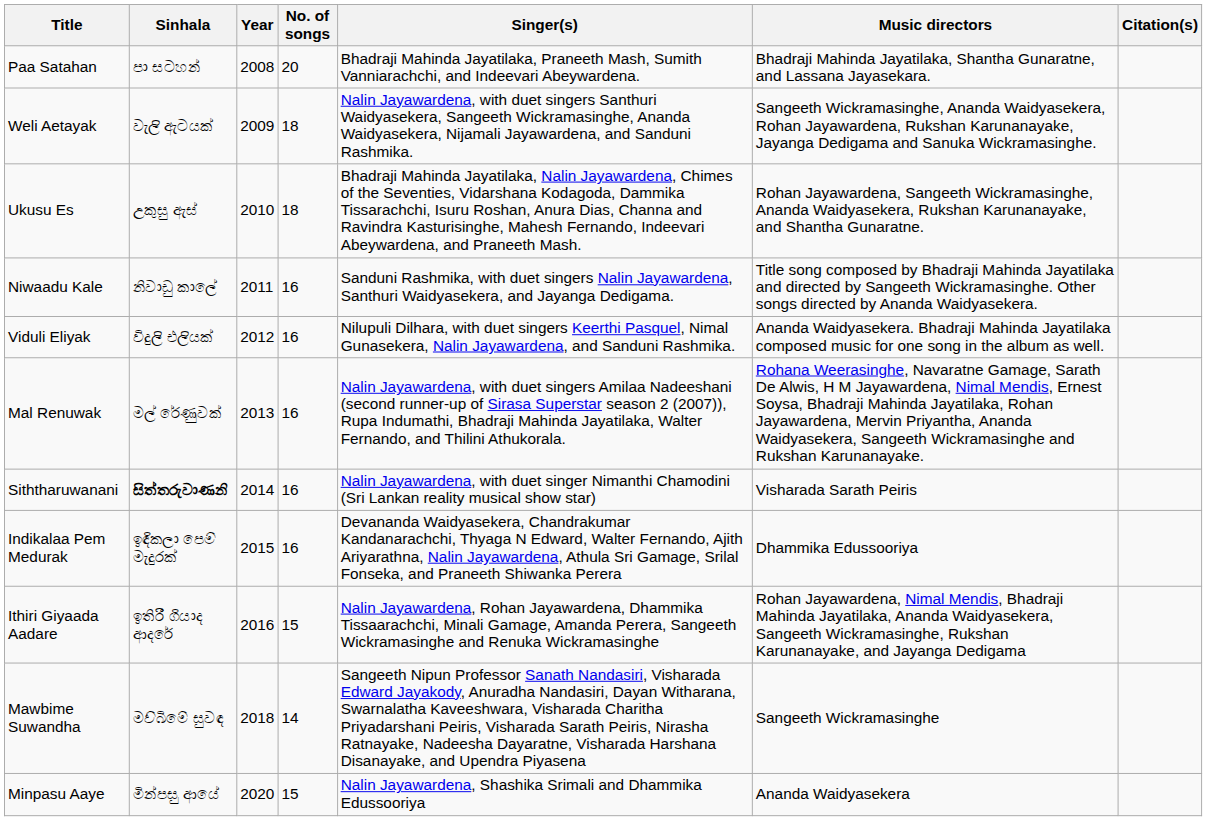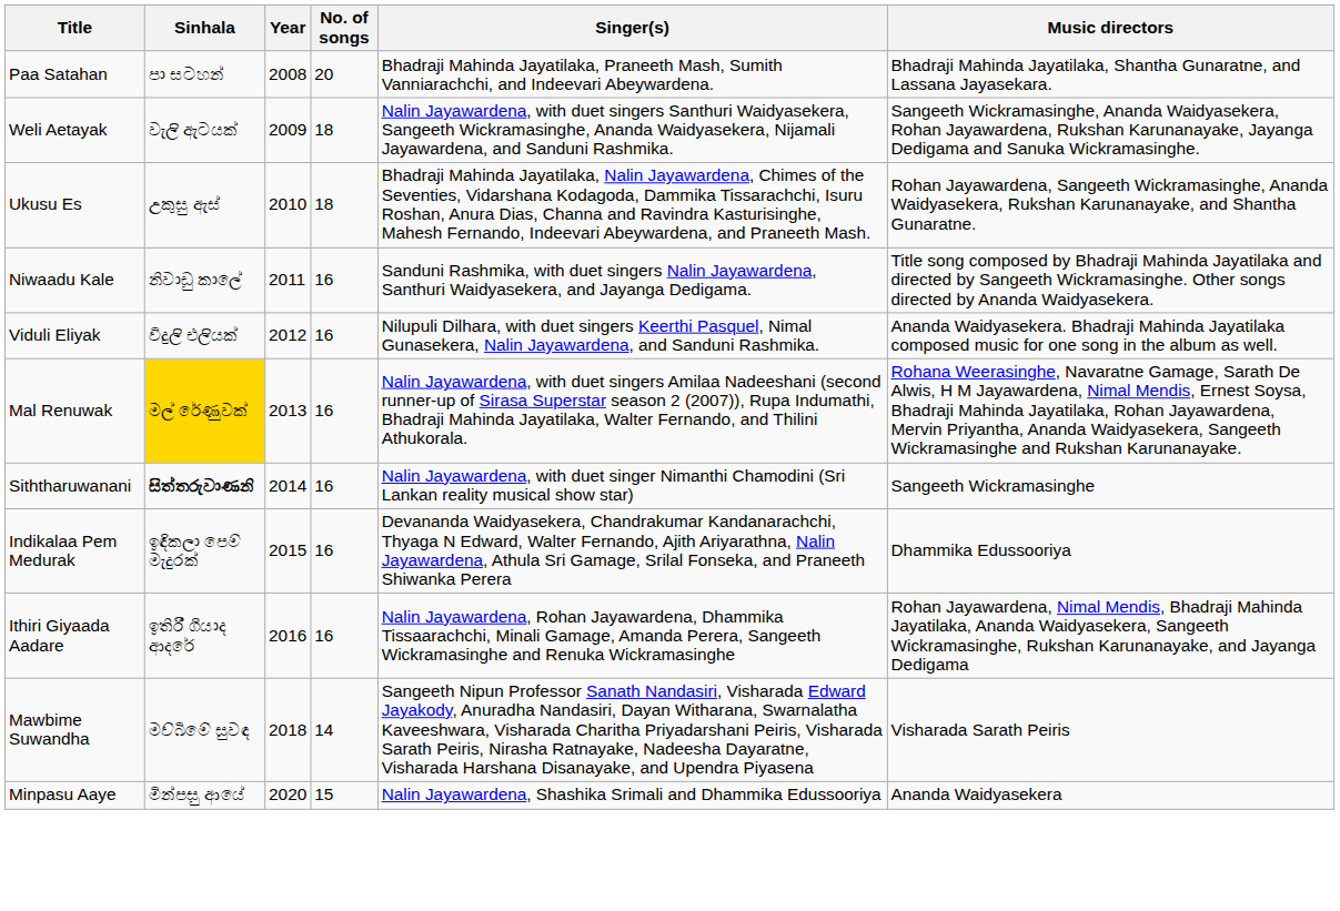 <table class="wikitable">
 <tr>
 <th>Title</th>
 <th>Sinhala</th>
 <th>Year</th>
 <th>No. of songs</th>
 <th>Singer(s)</th>
 <th>Music directors</th>
-<th>Citation(s)</th>
 </tr>
 <tr>
 <td>Paa Satahan</td>
 <td>පා සටහන්</td>
 <td>2008</td>
 <td>20</td>
 <td>Bhadraji Mahinda Jayatilaka, Praneeth Mash, Sumith Vanniarachchi, and Indeevari Abeywardena.</td>
 <td>Bhadraji Mahinda Jayatilaka, Shantha Gunaratne, and Lassana Jayasekara.</td>
-<td></td>
 </tr>
 <tr>
 <td>Weli Aetayak</td>
 <td>වැලි ඇටයක්</td>
 <td>2009</td>
 <td>18</td>
 <td><a href='#'>Nalin Jayawardena</a>, with duet singers Santhuri Waidyasekera, Sangeeth Wickramasinghe, Ananda Waidyasekera, Nijamali Jayawardena, and Sanduni Rashmika.</td>
 <td>Sangeeth Wickramasinghe, Ananda Waidyasekera, Rohan Jayawardena, Rukshan Karunanayake, Jayanga Dedigama and Sanuka Wickramasinghe.</td>
-<td></td>
 </tr>
 <tr>
 <td>Ukusu Es</td>
 <td>උකුසු ඇස්</td>
 <td>2010</td>
 <td>18</td>
 <td>Bhadraji Mahinda Jayatilaka, <a href='#'>Nalin Jayawardena</a>, Chimes of the Seventies, Vidarshana Kodagoda, Dammika Tissarachchi, Isuru Roshan, Anura Dias, Channa and Ravindra Kasturisinghe, Mahesh Fernando, Indeevari Abeywardena, and Praneeth Mash.</td>
 <td>Rohan Jayawardena, Sangeeth Wickramasinghe, Ananda Waidyasekera, Rukshan Karunanayake, and Shantha Gunaratne.</td>
-<td></td>
 </tr>
 <tr>
 <td>Niwaadu Kale</td>
 <td>නිවාඩු කාලේ</td>
 <td>2011</td>
 <td>16</td>
 <td>Sanduni Rashmika, with duet singers <a href='#'>Nalin Jayawardena</a>, Santhuri Waidyasekera, and Jayanga Dedigama.</td>
 <td>Title song composed by Bhadraji Mahinda Jayatilaka and directed by Sangeeth Wickramasinghe. Other songs directed by Ananda Waidyasekera.</td>
-<td></td>
 </tr>
 <tr>
 <td>Viduli Eliyak</td>
 <td>විදුලි එලියක්</td>
 <td>2012</td>
 <td>16</td>
 <td>Nilupuli Dilhara, with duet singers <a href='#'>Keerthi Pasquel</a>, Nimal Gunasekera, <a href='#'>Nalin Jayawardena</a>, and Sanduni Rashmika.</td>
 <td>Ananda Waidyasekera. Bhadraji Mahinda Jayatilaka composed music for one song in the album as well.</td>
-<td></td>
 </tr>
 <tr>
 <td>Mal Renuwak</td>
-<td>මල් රේණුවක්</td>
+<td style="background: gold;">මල් රේණුවක්</td>
 <td>2013</td>
 <td>16</td>
 <td><a href='#'>Nalin Jayawardena</a>, with duet singers Amilaa Nadeeshani (second runner-up of <a href='#'>Sirasa Superstar</a> season 2 (2007)), Rupa Indumathi, Bhadraji Mahinda Jayatilaka, Walter Fernando, and Thilini Athukorala.</td>
 <td><a href='#'>Rohana Weerasinghe</a>, Navaratne Gamage, Sarath De Alwis, H M Jayawardena, <a href='#'>Nimal Mendis</a>, Ernest Soysa, Bhadraji Mahinda Jayatilaka, Rohan Jayawardena, Mervin Priyantha, Ananda Waidyasekera, Sangeeth Wickramasinghe and Rukshan Karunanayake.</td>
-<td></td>
 </tr>
 <tr>
 <td>Siththaruwanani</td>
 <td><strong>සිත්තරුවාණනි</strong></td>
 <td>2014</td>
 <td>16</td>
 <td><a href='#'>Nalin Jayawardena</a>, with duet singer Nimanthi Chamodini (Sri Lankan reality musical show star)</td>
-<td>Visharada Sarath Peiris</td>
-<td></td>
+<td>Sangeeth Wickramasinghe</td>
 </tr>
 <tr>
 <td>Indikalaa Pem Medurak</td>
 <td>ඉඳිකලා පෙම් මැදුරක්</td>
 <td>2015</td>
 <td>16</td>
 <td>Devananda Waidyasekera, Chandrakumar Kandanarachchi, Thyaga N Edward, Walter Fernando, Ajith Ariyarathna, <a href='#'>Nalin Jayawardena</a>, Athula Sri Gamage, Srilal Fonseka, and Praneeth Shiwanka Perera</td>
 <td>Dhammika Edussooriya</td>
-<td></td>
 </tr>
 <tr>
 <td>Ithiri Giyaada Aadare</td>
 <td>ඉතිරී ගියාද ආදරේ</td>
 <td>2016</td>
-<td>15</td>
+<td>16</td>
 <td><a href='#'>Nalin Jayawardena</a>, Rohan Jayawardena, Dhammika Tissaarachchi, Minali Gamage, Amanda Perera, Sangeeth Wickramasinghe and Renuka Wickramasinghe</td>
 <td>Rohan Jayawardena, <a href='#'>Nimal Mendis</a>, Bhadraji Mahinda Jayatilaka, Ananda Waidyasekera, Sangeeth Wickramasinghe, Rukshan Karunanayake, and Jayanga Dedigama</td>
-<td></td>
 </tr>
 <tr>
 <td>Mawbime Suwandha</td>
 <td>මව්බිමේ සුවඳ</td>
 <td>2018</td>
 <td>14</td>
 <td>Sangeeth Nipun Professor <a href='#'>Sanath Nandasiri</a>, Visharada <a href='#'>Edward Jayakody</a>, Anuradha Nandasiri, Dayan Witharana, Swarnalatha Kaveeshwara, Visharada Charitha Priyadarshani Peiris, Visharada Sarath Peiris, Nirasha Ratnayake, Nadeesha Dayaratne, Visharada Harshana Disanayake, and Upendra Piyasena</td>
-<td>Sangeeth Wickramasinghe</td>
-<td></td>
+<td>Visharada Sarath Peiris</td>
 </tr>
 <tr>
 <td>Minpasu Aaye</td>
 <td>මින්පසු ආයේ</td>
 <td>2020</td>
 <td>15</td>
 <td><a href='#'>Nalin Jayawardena</a>, Shashika Srimali and Dhammika Edussooriya</td>
 <td>Ananda Waidyasekera</td>
-<td></td>
 </tr>
 </table>
